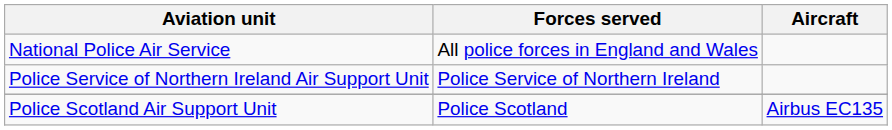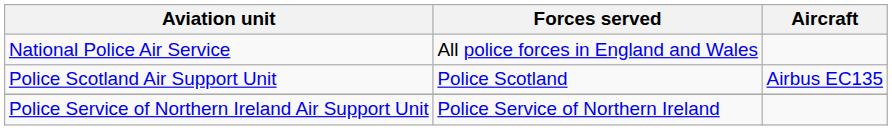 <table class="wikitable" border="1">
 <tr>
 <th>Aviation unit</th>
 <th>Forces served</th>
 <th>Aircraft</th>
 </tr>
 <tr>
 <td><a href='#'>National Police Air Service</a></td>
 <td>All <a href='#'>police forces in England and Wales</a></td>
 <td></td>
 </tr>
 <tr>
+<td><a href='#'>Police Scotland Air Support Unit</a></td>
+<td><a href='#'>Police Scotland</a></td>
+<td><a href='#'>Airbus EC135</a></td>
+</tr>
+<tr>
+</tr>
+<tr>
 <td><a href='#'>Police Service of Northern Ireland Air Support Unit</a></td>
 <td><a href='#'>Police Service of Northern Ireland</a></td>
 <td></td>
 </tr>
-<tr>
-</tr>
-<tr>
-<td><a href='#'>Police Scotland Air Support Unit</a></td>
-<td><a href='#'>Police Scotland</a></td>
-<td><a href='#'>Airbus EC135</a></td>
-</tr>
 </table>
